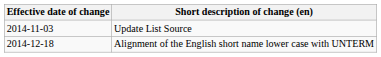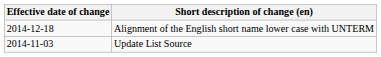 <table class="wikitable">
 <tr>
 <th>Effective date of change</th>
 <th>Short description of change (en)</th>
 </tr>
 <tr>
+<td>2014-12-18</td>
+<td>Alignment of the English short name lower case with UNTERM</td>
+</tr>
+<tr>
 <td>2014-11-03</td>
 <td>Update List Source</td>
 </tr>
-<tr>
-<td>2014-12-18</td>
-<td>Alignment of the English short name lower case with UNTERM</td>
-</tr>
 </table>
